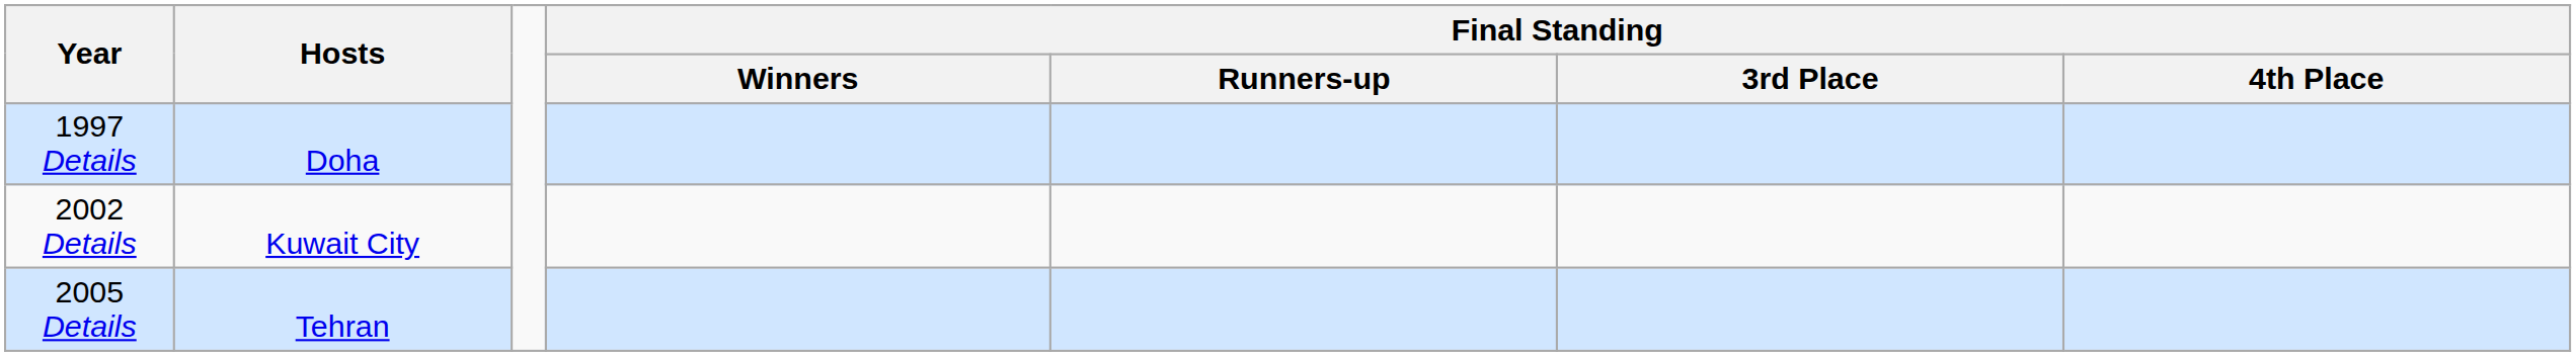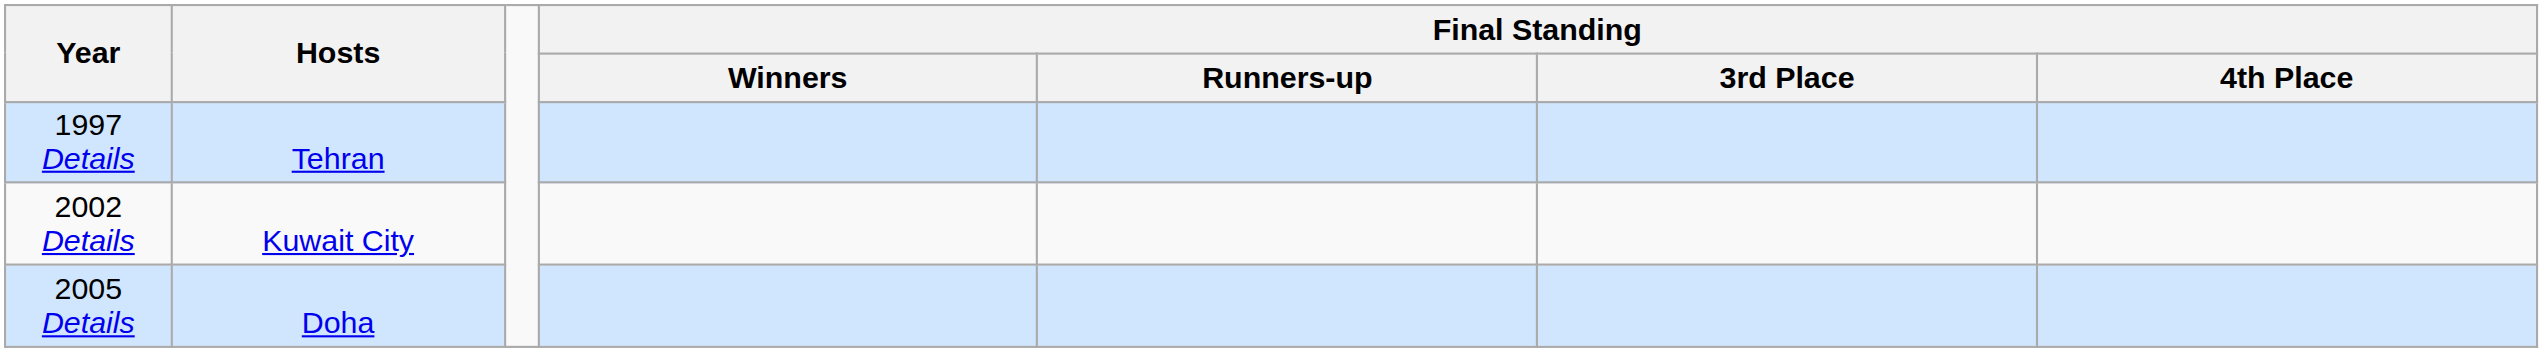 <table class="wikitable" style="font-size:90%; width: 95%; text-align: center;">
 <tr>
 <th rowspan=2 width=5%>Year</th>
 <th rowspan=2 width=10%>Hosts</th>
 <td width=1% rowspan=5></td>
 <th colspan=4>Final Standing</th>
 </tr>
 <tr>
 <th width=15%>Winners</th>
 <th width=15%>Runners-up</th>
 <th width=15%>3rd Place</th>
 <th width=15%>4th Place</th>
 </tr>
 <tr style="background: #D0E6FF;">
 <td>1997 <br> <em><a href='#'>Details</a></em></td>
-<td><br><a href='#'>Doha</a></td>
+<td><br><a href='#'>Tehran</a></td>
 <td><strong></strong></td>
 <td></td>
 <td></td>
 <td></td>
 </tr>
 <tr>
 <td>2002 <br> <em><a href='#'>Details</a></em></td>
 <td><br><a href='#'>Kuwait City</a></td>
 <td><strong></strong></td>
 <td></td>
 <td></td>
 <td></td>
 </tr>
 <tr style="background: #D0E6FF;">
 <td>2005 <br> <em><a href='#'>Details</a></em></td>
-<td><br><a href='#'>Tehran</a></td>
+<td><br><a href='#'>Doha</a></td>
 <td><strong></strong></td>
 <td></td>
 <td></td>
 <td></td>
 </tr>
 </table>
